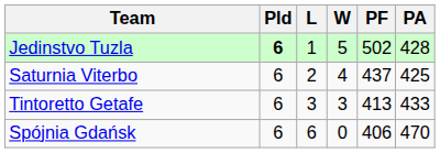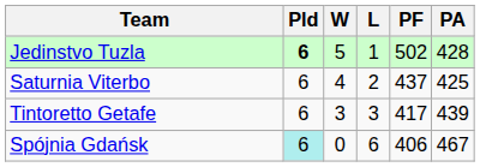 <table class="wikitable" style="text-align:center">
 <tr>
 <th width=220>Team</th>
 <th width=20>Pld</th>
+<th width=20>W</th>
 <th width=20>L</th>
-<th width=20>W</th>
 <th width=20>PF</th>
 <th width=20>PA</th>
 </tr>
 <tr bgcolor="#ccffcc">
 <td align="left"> <a href='#'>Jedinstvo Tuzla</a></td>
 <td><strong>6</strong></td>
+<td>5</td>
 <td>1</td>
-<td>5</td>
 <td>502</td>
 <td>428</td>
 </tr>
 <tr>
 <td align="left"> <a href='#'>Saturnia Viterbo</a></td>
 <td>6</td>
+<td>4</td>
 <td>2</td>
-<td>4</td>
 <td>437</td>
 <td>425</td>
 </tr>
 <tr>
 <td align="left"> <a href='#'>Tintoretto Getafe</a></td>
 <td>6</td>
 <td>3</td>
 <td>3</td>
-<td>413</td>
-<td>433</td>
+<td>417</td>
+<td>439</td>
 </tr>
 <tr>
 <td align="left"> <a href='#'>Spójnia Gdańsk</a></td>
+<td style="background: paleturquoise;">6</td>
+<td>0</td>
 <td>6</td>
-<td>6</td>
-<td>0</td>
 <td>406</td>
-<td>470</td>
+<td>467</td>
 </tr>
 </table>
